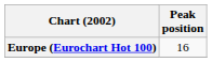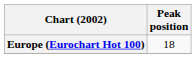 <table class="wikitable sortable plainrowheaders" style="text-align:center">
 <tr>
 <th scope="col">Chart (2002)</th>
 <th scope="col">Peak<br>position</th>
 </tr>
 <tr>
 <th scope="row">Europe (<a href='#'>Eurochart Hot 100</a>)</th>
-<td>16</td>
+<td>18</td>
 </tr>
 <tr>
 </tr>
 <tr>
 </tr>
 <tr>
 </tr>
 </table>
